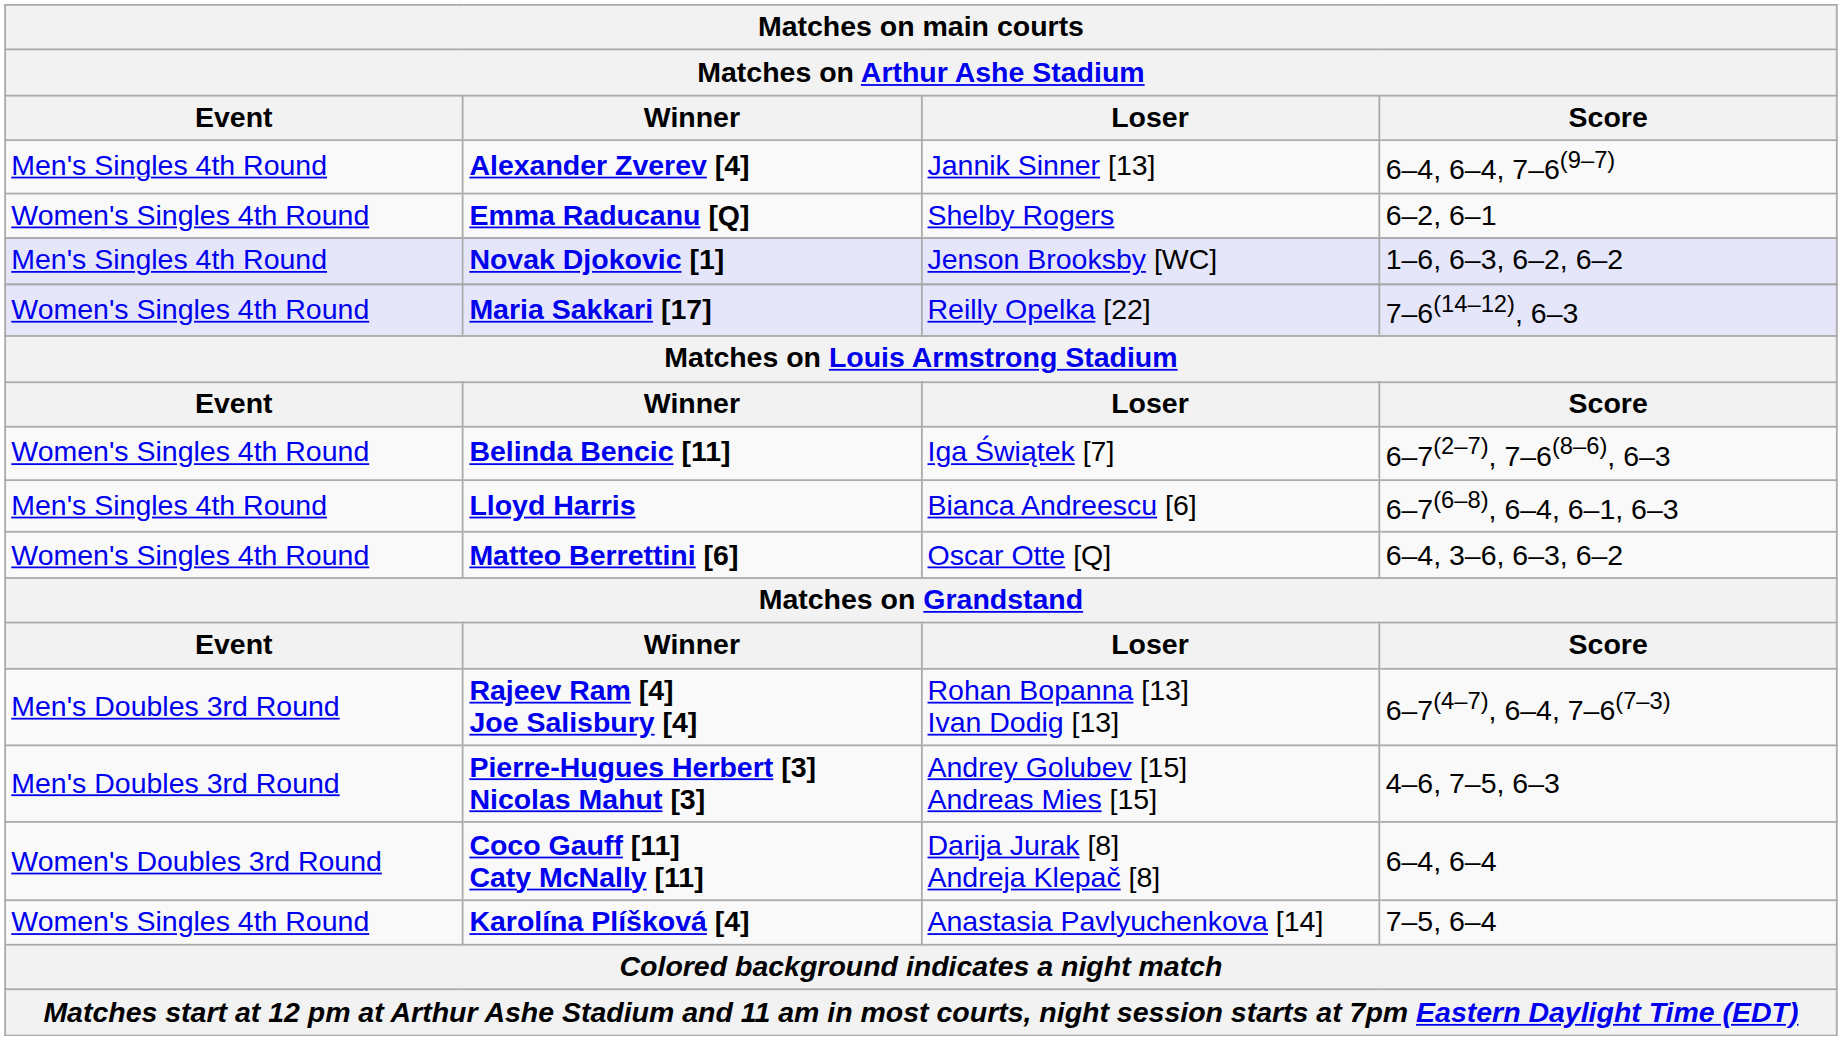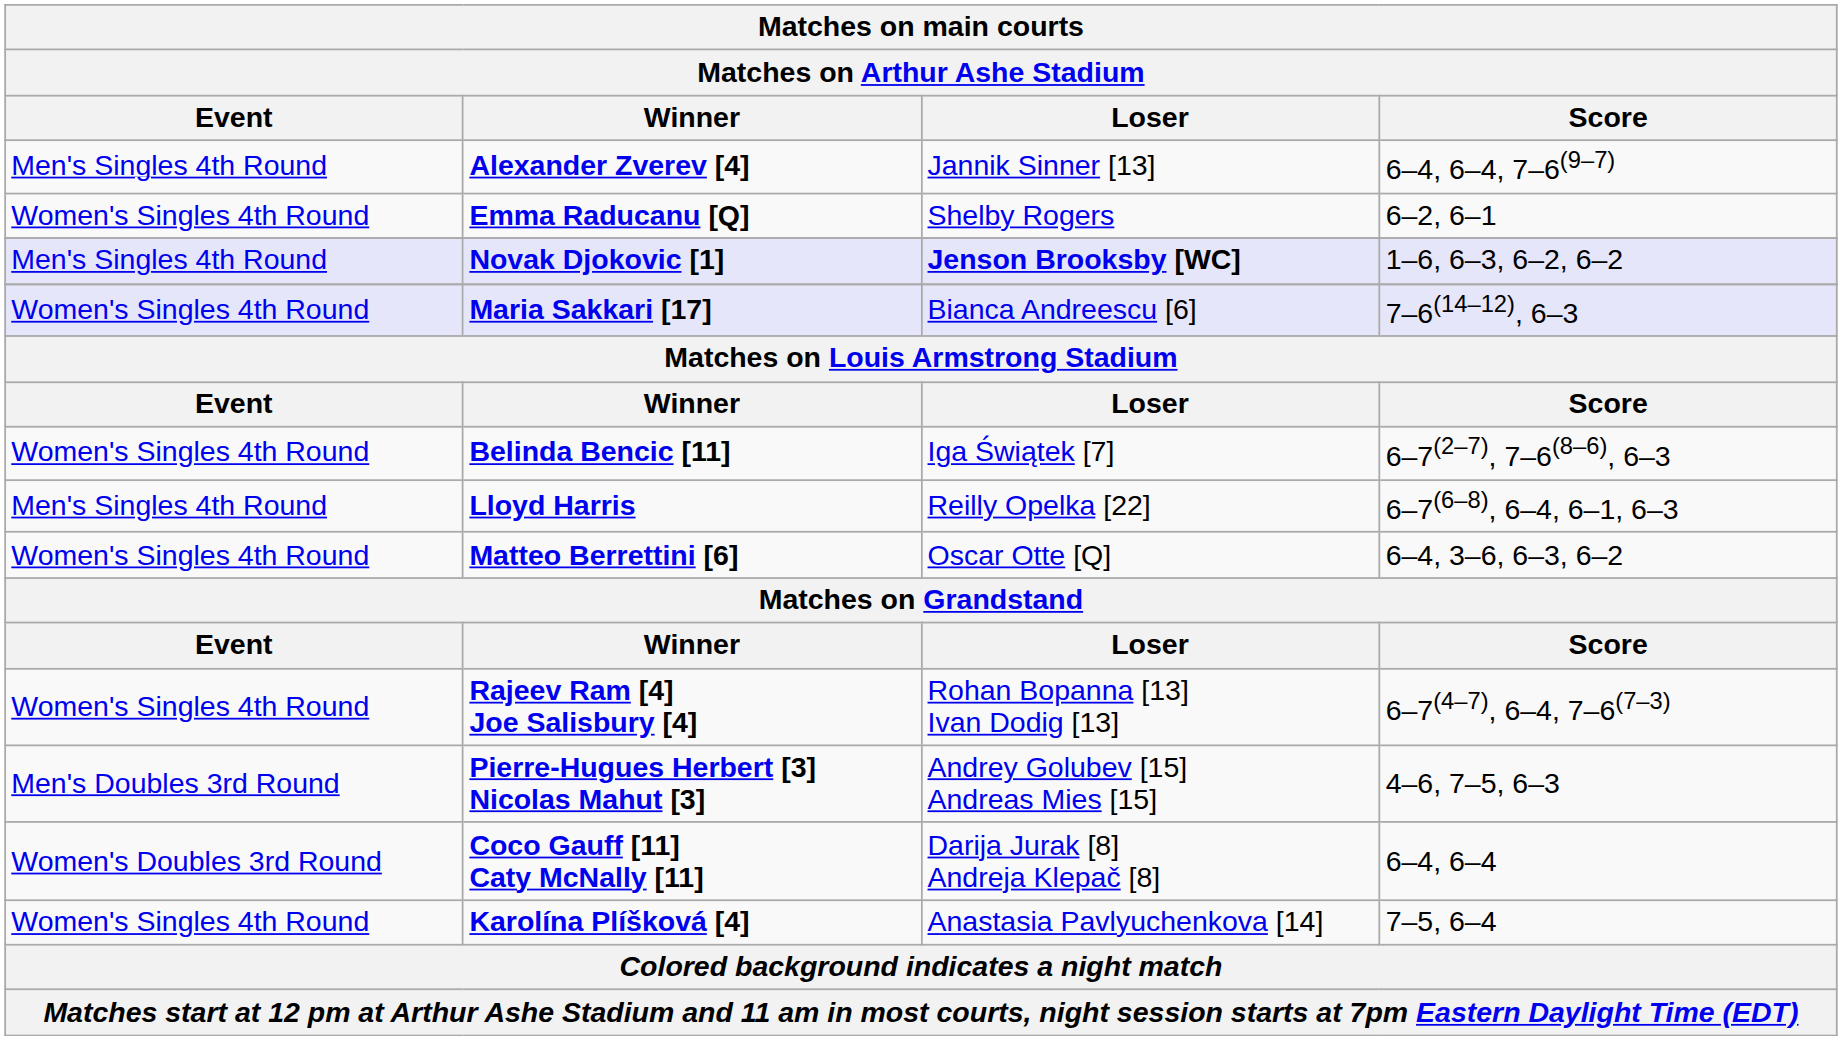 <table class="wikitable" style="margin:auto;">
 <tr>
 <th colspan="4" style="white-space:nowrap;">Matches on main courts</th>
 </tr>
 <tr>
 <th colspan="4"><strong>Matches on <a href='#'>Arthur Ashe Stadium</a></strong></th>
 </tr>
 <tr>
 <th width="250">Event</th>
 <th width="250">Winner</th>
 <th width="250">Loser</th>
 <th width="250">Score</th>
 </tr>
 <tr>
 <td><a href='#'>Men's Singles 4th Round</a></td>
 <td><strong> <a href='#'>Alexander Zverev</a> [4] </strong></td>
 <td> <a href='#'>Jannik Sinner</a> [13]</td>
 <td>6–4, 6–4, 7–6<sup>(9–7)</sup></td>
 </tr>
 <tr>
 <td><a href='#'>Women's Singles 4th Round</a></td>
 <td><strong> <a href='#'>Emma Raducanu</a> [Q]</strong></td>
 <td> <a href='#'>Shelby Rogers</a></td>
 <td>6–2, 6–1</td>
 </tr>
 <tr>
 </tr>
 <tr bgcolor="lavender">
 <td><a href='#'>Men's Singles 4th Round</a></td>
 <td><strong> <a href='#'>Novak Djokovic</a> [1]</strong></td>
-<td> <a href='#'>Jenson Brooksby</a> [WC]</td>
+<td><strong> <a href='#'>Jenson Brooksby</a> [WC]</strong></td>
 <td>1–6, 6–3, 6–2, 6–2</td>
 </tr>
 <tr>
 </tr>
 <tr bgcolor="lavender">
 <td><a href='#'>Women's Singles 4th Round</a></td>
 <td><strong> <a href='#'>Maria Sakkari</a> [17]</strong></td>
-<td> <a href='#'>Reilly Opelka</a> [22]</td>
+<td> <a href='#'>Bianca Andreescu</a> [6]</td>
 <td>7–6<sup>(14–12)</sup>, 6–3</td>
 </tr>
 <tr>
 <th colspan="4"><strong>Matches on <a href='#'>Louis Armstrong Stadium</a></strong></th>
 </tr>
 <tr>
 <th width="250">Event</th>
 <th width="250">Winner</th>
 <th width="250">Loser</th>
 <th width="250">Score</th>
 </tr>
 <tr>
 <td><a href='#'>Women's Singles 4th Round</a></td>
 <td><strong> <a href='#'>Belinda Bencic</a> [11]</strong></td>
 <td> <a href='#'>Iga Świątek</a> [7]</td>
 <td>6–7<sup>(2–7)</sup>, 7–6<sup>(8–6)</sup>, 6–3</td>
 </tr>
 <tr>
 <td><a href='#'>Men's Singles 4th Round</a></td>
 <td><strong> <a href='#'>Lloyd Harris</a></strong></td>
-<td> <a href='#'>Bianca Andreescu</a> [6]</td>
+<td> <a href='#'>Reilly Opelka</a> [22]</td>
 <td>6–7<sup>(6–8)</sup>, 6–4, 6–1, 6–3</td>
 </tr>
 <tr>
 <td><a href='#'>Women's Singles 4th Round</a></td>
 <td><strong> <a href='#'>Matteo Berrettini</a> [6]</strong></td>
 <td> <a href='#'>Oscar Otte</a> [Q]</td>
 <td>6–4, 3–6, 6–3, 6–2</td>
 </tr>
 <tr>
 <th colspan="4"><strong>Matches on <a href='#'>Grandstand</a></strong></th>
 </tr>
 <tr>
 <th width="250">Event</th>
 <th width="250">Winner</th>
 <th width="250">Loser</th>
 <th width="250">Score</th>
 </tr>
 <tr>
-<td><a href='#'>Men's Doubles 3rd Round</a></td>
+<td><a href='#'>Women's Singles 4th Round</a></td>
 <td><strong> <a href='#'>Rajeev Ram</a> [4] <br>  <a href='#'>Joe Salisbury</a> [4]</strong></td>
 <td> <a href='#'>Rohan Bopanna</a> [13] <br>  <a href='#'>Ivan Dodig</a> [13]</td>
 <td>6–7<sup>(4–7)</sup>, 6–4, 7–6<sup>(7–3)</sup></td>
 </tr>
 <tr>
 <td><a href='#'>Men's Doubles 3rd Round</a></td>
 <td><strong> <a href='#'>Pierre-Hugues Herbert</a> [3] <br>  <a href='#'>Nicolas Mahut</a> [3]</strong></td>
 <td> <a href='#'>Andrey Golubev</a> [15] <br>  <a href='#'>Andreas Mies</a> [15]</td>
 <td>4–6, 7–5, 6–3</td>
 </tr>
 <tr>
 <td><a href='#'>Women's Doubles 3rd Round</a></td>
 <td><strong> <a href='#'>Coco Gauff</a> [11] <br>  <a href='#'>Caty McNally</a> [11]</strong></td>
 <td> <a href='#'>Darija Jurak</a> [8] <br>  <a href='#'>Andreja Klepač</a> [8]</td>
 <td>6–4, 6–4</td>
 </tr>
 <tr>
 <td><a href='#'>Women's Singles 4th Round</a></td>
 <td><strong> <a href='#'>Karolína Plíšková</a> [4]</strong></td>
 <td> <a href='#'>Anastasia Pavlyuchenkova</a> [14]</td>
 <td>7–5, 6–4</td>
 </tr>
 <tr>
 <th colspan="4"><em>Colored background indicates a night match</em></th>
 </tr>
 <tr>
 <th colspan="4"><em>Matches start at 12 pm at Arthur Ashe Stadium and 11 am in most courts, night session starts at 7pm <a href='#'>Eastern Daylight Time (EDT)</a></em></th>
 </tr>
 </table>
